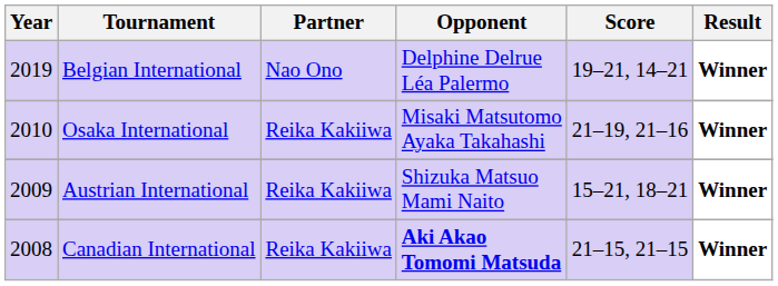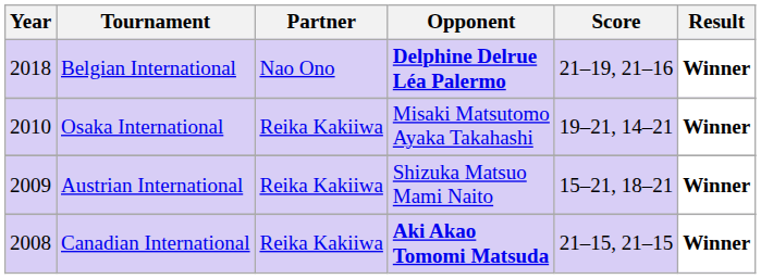 <table class="sortable wikitable" style="font-size: 90%;">
 <tr>
 <th>Year</th>
 <th>Tournament</th>
 <th>Partner</th>
 <th>Opponent</th>
 <th>Score</th>
 <th>Result</th>
 </tr>
 <tr style="background:#D8CEF6">
-<td align="center">2019</td>
+<td align="center">2018</td>
 <td align="left"><a href='#'>Belgian International</a></td>
 <td align="left"> <a href='#'>Nao Ono</a></td>
-<td align="left"> <a href='#'>Delphine Delrue</a> <br>  <a href='#'>Léa Palermo</a></td>
-<td align="left">19–21, 14–21</td>
+<td align="left"><strong> <a href='#'>Delphine Delrue</a> <br>  <a href='#'>Léa Palermo</a></strong></td>
+<td align="left">21–19, 21–16</td>
 <td style="text-align:left; background:white"> <strong>Winner</strong></td>
 </tr>
 <tr>
 </tr>
 <tr style="background:#D8CEF6">
 <td align="center">2010</td>
 <td align="left"><a href='#'>Osaka International</a></td>
 <td align="left"> <a href='#'>Reika Kakiiwa</a></td>
 <td align="left"> <a href='#'>Misaki Matsutomo</a> <br>  <a href='#'>Ayaka Takahashi</a></td>
-<td align="left">21–19, 21–16</td>
+<td align="left">19–21, 14–21</td>
 <td style="text-align:left; background:white"> <strong>Winner</strong></td>
 </tr>
 <tr>
 </tr>
 <tr style="background:#D8CEF6">
 <td align="center">2009</td>
 <td align="left"><a href='#'>Austrian International</a></td>
 <td align="left"> <a href='#'>Reika Kakiiwa</a></td>
 <td align="left"> <a href='#'>Shizuka Matsuo</a> <br>  <a href='#'>Mami Naito</a></td>
 <td align="left">15–21, 18–21</td>
 <td style="text-align:left; background:white"> <strong>Winner</strong></td>
 </tr>
 <tr>
 </tr>
 <tr style="background:#D8CEF6">
 <td align="center">2008</td>
 <td align="left"><a href='#'>Canadian International</a></td>
 <td align="left"> <a href='#'>Reika Kakiiwa</a></td>
 <td align="left"><strong> <a href='#'>Aki Akao</a> <br>  <a href='#'>Tomomi Matsuda</a></strong></td>
 <td align="left">21–15, 21–15</td>
 <td style="text-align:left; background:white"> <strong>Winner</strong></td>
 </tr>
 </table>
